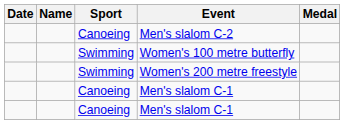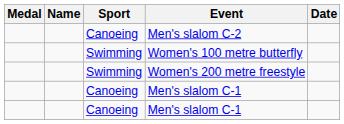 <table class="wikitable sortable" style="font-size:95%">
 <tr>
-<th>Date</th>
+<th>Medal</th>
 <th>Name</th>
 <th>Sport</th>
 <th>Event</th>
-<th>Medal</th>
+<th>Date</th>
 </tr>
 <tr>
 <td></td>
 <td><br></td>
 <td><a href='#'>Canoeing</a></td>
 <td><a href='#'>Men's slalom C-2</a></td>
 <td></td>
 </tr>
 <tr>
 <td></td>
 <td></td>
 <td><a href='#'>Swimming</a></td>
 <td><a href='#'>Women's 100 metre butterfly</a></td>
 <td></td>
 </tr>
 <tr>
 <td></td>
 <td></td>
 <td><a href='#'>Swimming</a></td>
 <td><a href='#'>Women's 200 metre freestyle</a></td>
 <td></td>
 </tr>
 <tr>
 <td></td>
 <td></td>
 <td><a href='#'>Canoeing</a></td>
 <td><a href='#'>Men's slalom C-1</a></td>
 <td></td>
 </tr>
 <tr>
 <td></td>
 <td></td>
 <td><a href='#'>Canoeing</a></td>
 <td><a href='#'>Men's slalom C-1</a></td>
 <td></td>
 </tr>
 </table>
